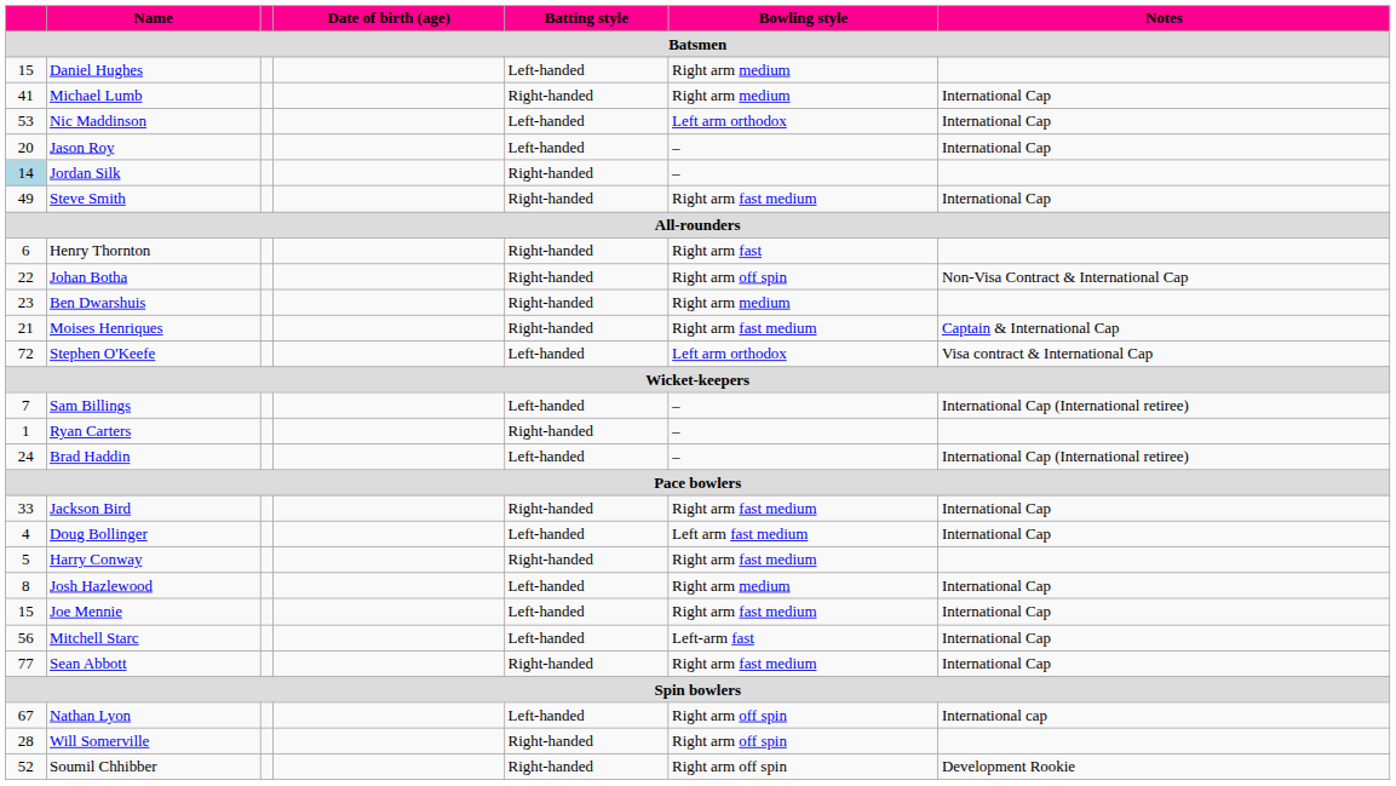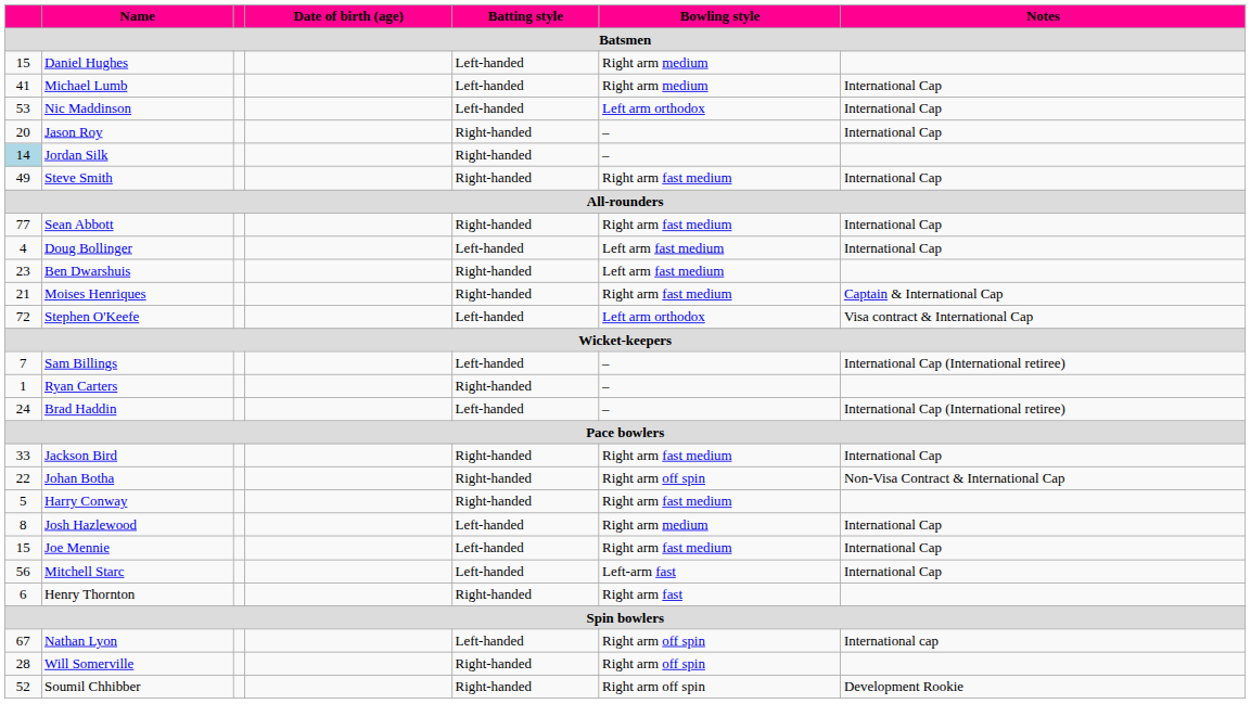 <table class="wikitable"  style="font-size:95%; width:85%;">
 <tr>
 <th style="background:#FF0090; color:black;"></th>
 <th style="background:#FF0090; color:black;">Name</th>
 <th style="background:#FF0090; color:black;"></th>
 <th style="background:#FF0090; color:black;">Date of birth (age)</th>
 <th style="background:#FF0090; color:black;">Batting style</th>
 <th style="background:#FF0090; color:black;">Bowling style</th>
 <th style="background:#FF0090; color:black;">Notes</th>
 </tr>
 <tr>
 <th colspan="7"  style="background:#dcdcdc; text-align:centre;">Batsmen</th>
 </tr>
 <tr>
 <td style="text-align:center">15</td>
 <td><a href='#'>Daniel Hughes</a></td>
 <td style="text-align:center"></td>
 <td></td>
 <td>Left-handed</td>
 <td>Right arm <a href='#'>medium</a></td>
 <td></td>
 </tr>
 <tr>
 <td style="text-align:center">41</td>
 <td><a href='#'>Michael Lumb</a></td>
 <td style="text-align:center"></td>
 <td></td>
-<td>Right-handed</td>
+<td>Left-handed</td>
 <td>Right arm <a href='#'>medium</a></td>
 <td>International Cap</td>
 </tr>
 <tr>
 <td style="text-align:center">53</td>
 <td><a href='#'>Nic Maddinson</a></td>
 <td style="text-align:center"></td>
 <td></td>
 <td>Left-handed</td>
 <td><a href='#'>Left arm orthodox</a></td>
 <td>International Cap</td>
 </tr>
 <tr>
 <td style="text-align:center">20</td>
 <td><a href='#'>Jason Roy</a></td>
 <td style="text-align:center"></td>
 <td></td>
-<td>Left-handed</td>
+<td>Right-handed</td>
 <td>–</td>
 <td>International Cap</td>
 </tr>
 <tr>
 <td style="background: lightblue; text-align:center">14</td>
 <td><a href='#'>Jordan Silk</a></td>
 <td style="text-align:center"></td>
 <td></td>
 <td>Right-handed</td>
 <td>–</td>
 <td></td>
 </tr>
 <tr>
 <td style="text-align:center">49</td>
 <td><a href='#'>Steve Smith</a></td>
 <td style="text-align:center"></td>
 <td></td>
 <td>Right-handed</td>
 <td>Right arm <a href='#'>fast medium</a></td>
 <td>International Cap</td>
 </tr>
 <tr>
 <th colspan="7"  style="background:#dcdcdc; text-align:centre;">All-rounders</th>
 </tr>
 <tr>
-<td style="text-align:center">6</td>
-<td>Henry Thornton</td>
+<td style="text-align:center">77</td>
+<td><a href='#'>Sean Abbott</a></td>
 <td style="text-align:center"></td>
 <td></td>
 <td>Right-handed</td>
-<td>Right arm <a href='#'>fast</a></td>
-<td></td>
+<td>Right arm <a href='#'>fast medium</a></td>
+<td>International Cap</td>
 </tr>
 <tr>
-<td style="text-align:center">22</td>
-<td><a href='#'>Johan Botha</a></td>
+<td style="text-align:center">4</td>
+<td><a href='#'>Doug Bollinger</a></td>
 <td style="text-align:center"></td>
 <td></td>
-<td>Right-handed</td>
-<td>Right arm <a href='#'>off spin</a></td>
-<td>Non-Visa Contract & International Cap</td>
+<td>Left-handed</td>
+<td>Left arm <a href='#'>fast medium</a></td>
+<td>International Cap</td>
 </tr>
 <tr>
 <td style="text-align:center">23</td>
 <td><a href='#'>Ben Dwarshuis</a></td>
 <td style="text-align:center"></td>
 <td></td>
 <td>Right-handed</td>
-<td>Right arm <a href='#'>medium</a></td>
+<td>Left arm <a href='#'>fast medium</a></td>
 <td></td>
 </tr>
 <tr>
 <td style="text-align:center">21</td>
 <td><a href='#'>Moises Henriques</a></td>
 <td style="text-align:center"></td>
 <td></td>
 <td>Right-handed</td>
 <td>Right arm <a href='#'>fast medium</a></td>
 <td><a href='#'>Captain</a> & International Cap</td>
 </tr>
 <tr>
 <td style="text-align:center">72</td>
 <td><a href='#'>Stephen O'Keefe</a></td>
 <td style="text-align:center"></td>
 <td></td>
 <td>Left-handed</td>
 <td><a href='#'>Left arm orthodox</a></td>
 <td>Visa contract & International Cap</td>
 </tr>
 <tr>
 <th colspan="7"  style="background:#dcdcdc; text-align:centre;">Wicket-keepers</th>
 </tr>
 <tr>
 <td style="text-align:center">7</td>
 <td><a href='#'>Sam Billings</a></td>
 <td style="text-align:center"></td>
 <td></td>
 <td>Left-handed</td>
 <td>–</td>
 <td>International Cap (International retiree)</td>
 </tr>
 <tr>
 <td style="text-align:center">1</td>
 <td><a href='#'>Ryan Carters</a></td>
 <td style="text-align:center"></td>
 <td></td>
 <td>Right-handed</td>
 <td>–</td>
 <td></td>
 </tr>
 <tr>
 <td style="text-align:center">24</td>
 <td><a href='#'>Brad Haddin</a></td>
 <td style="text-align:center"></td>
 <td></td>
 <td>Left-handed</td>
 <td>–</td>
 <td>International Cap (International retiree)</td>
 </tr>
 <tr>
 <th colspan="7"  style="background:#dcdcdc; text-align:centre;">Pace bowlers</th>
 </tr>
 <tr>
 <td style="text-align:center">33</td>
 <td><a href='#'>Jackson Bird</a></td>
 <td style="text-align:center"></td>
 <td></td>
 <td>Right-handed</td>
 <td>Right arm <a href='#'>fast medium</a></td>
 <td>International Cap</td>
 </tr>
 <tr>
-<td style="text-align:center">4</td>
-<td><a href='#'>Doug Bollinger</a></td>
+<td style="text-align:center">22</td>
+<td><a href='#'>Johan Botha</a></td>
 <td style="text-align:center"></td>
 <td></td>
-<td>Left-handed</td>
-<td>Left arm <a href='#'>fast medium</a></td>
-<td>International Cap</td>
+<td>Right-handed</td>
+<td>Right arm <a href='#'>off spin</a></td>
+<td>Non-Visa Contract & International Cap</td>
 </tr>
 <tr>
 <td style="text-align:center">5</td>
 <td><a href='#'>Harry Conway</a></td>
 <td style="text-align:center"></td>
 <td></td>
 <td>Right-handed</td>
 <td>Right arm <a href='#'>fast medium</a></td>
 <td></td>
 </tr>
 <tr>
 <td style="text-align:center">8</td>
 <td><a href='#'>Josh Hazlewood</a></td>
 <td style="text-align:center"></td>
 <td></td>
 <td>Left-handed</td>
 <td>Right arm <a href='#'>medium</a></td>
 <td>International Cap</td>
 </tr>
 <tr>
 <td style="text-align:center">15</td>
 <td><a href='#'>Joe Mennie</a></td>
 <td style="text-align:center"></td>
 <td></td>
 <td>Left-handed</td>
 <td>Right arm <a href='#'>fast medium</a></td>
 <td>International Cap</td>
 </tr>
 <tr>
 <td style="text-align:center">56</td>
 <td><a href='#'>Mitchell Starc</a></td>
 <td style="text-align:center"></td>
 <td></td>
 <td>Left-handed</td>
 <td>Left-arm <a href='#'>fast</a></td>
 <td>International Cap</td>
 </tr>
 <tr>
-<td style="text-align:center">77</td>
-<td><a href='#'>Sean Abbott</a></td>
+<td style="text-align:center">6</td>
+<td>Henry Thornton</td>
 <td style="text-align:center"></td>
 <td></td>
 <td>Right-handed</td>
-<td>Right arm <a href='#'>fast medium</a></td>
-<td>International Cap</td>
+<td>Right arm <a href='#'>fast</a></td>
+<td></td>
 </tr>
 <tr>
 <th colspan="7"  style="background:#dcdcdc; text-align:center;">Spin bowlers</th>
 </tr>
 <tr>
 <td style="text-align:center">67</td>
 <td><a href='#'>Nathan Lyon</a></td>
 <td style="text-align:center"></td>
 <td></td>
 <td>Left-handed</td>
 <td>Right arm <a href='#'>off spin</a></td>
 <td>International cap</td>
 </tr>
 <tr>
 <td style="text-align:center">28</td>
 <td><a href='#'>Will Somerville</a></td>
 <td style="text-align:center"></td>
 <td></td>
 <td>Right-handed</td>
 <td>Right arm <a href='#'>off spin</a></td>
 <td></td>
 </tr>
 <tr>
 <td style="text-align:center">52</td>
 <td>Soumil Chhibber</td>
 <td style="text-align:center"></td>
 <td></td>
 <td>Right-handed</td>
 <td>Right arm off spin</td>
 <td>Development Rookie</td>
 </tr>
 </table>
